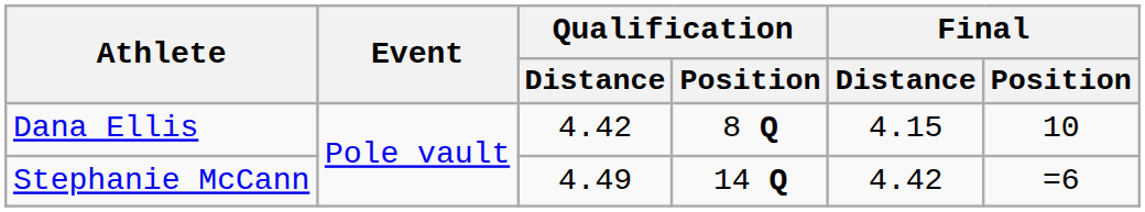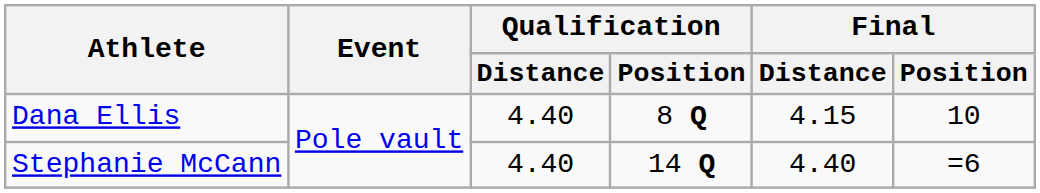 <table class=wikitable style="font-size:90%">
 <tr>
 <th rowspan="2">Athlete</th>
 <th rowspan="2">Event</th>
 <th colspan="2">Qualification</th>
 <th colspan="2">Final</th>
 </tr>
 <tr style="font-size:95%">
 <th>Distance</th>
 <th>Position</th>
 <th>Distance</th>
 <th>Position</th>
 </tr>
 <tr align=center>
 <td align=left><a href='#'>Dana Ellis</a></td>
 <td align=left rowspan=2><a href='#'>Pole vault</a></td>
-<td>4.42</td>
+<td>4.40</td>
 <td>8 <strong>Q</strong></td>
 <td>4.15</td>
 <td>10</td>
 </tr>
 <tr align=center>
 <td align=left><a href='#'>Stephanie McCann</a></td>
-<td>4.49</td>
+<td>4.40</td>
 <td>14 <strong>Q</strong></td>
-<td>4.42</td>
+<td>4.40</td>
 <td>=6</td>
 </tr>
 </table>
